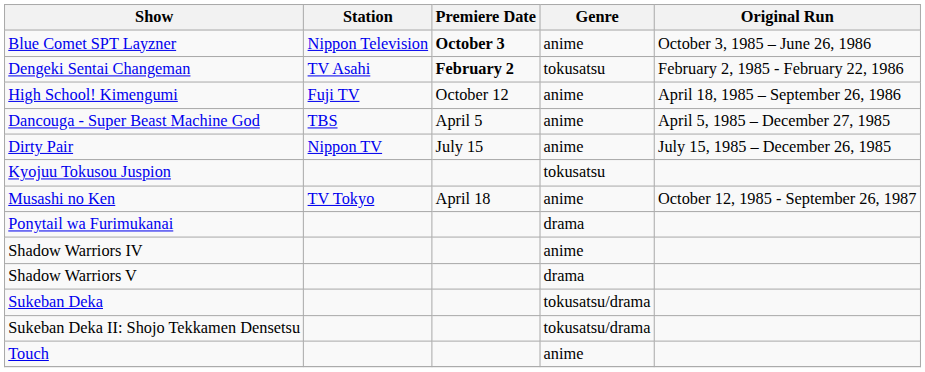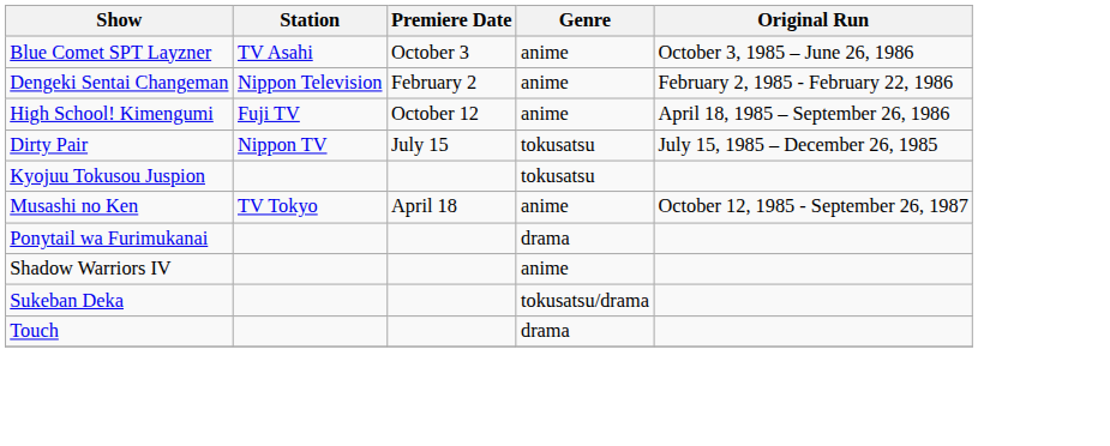 <table class="wikitable sortable">
 <tr>
 <th>Show</th>
 <th>Station</th>
 <th>Premiere Date</th>
 <th>Genre</th>
 <th>Original Run</th>
 </tr>
 <tr>
 <td><a href='#'>Blue Comet SPT Layzner</a></td>
-<td><a href='#'>Nippon Television</a></td>
-<td><strong>October 3</strong></td>
+<td><a href='#'>TV Asahi</a></td>
+<td>October 3</td>
 <td>anime</td>
 <td>October 3, 1985 – June 26, 1986</td>
 </tr>
 <tr>
 <td><a href='#'>Dengeki Sentai Changeman</a></td>
-<td><a href='#'>TV Asahi</a></td>
-<td><strong>February 2</strong></td>
-<td>tokusatsu</td>
+<td><a href='#'>Nippon Television</a></td>
+<td>February 2</td>
+<td>anime</td>
 <td>February 2, 1985 - February 22, 1986</td>
 </tr>
 <tr>
 <td><a href='#'>High School! Kimengumi</a></td>
 <td><a href='#'>Fuji TV</a></td>
 <td>October 12</td>
 <td>anime</td>
 <td>April 18, 1985 – September 26, 1986</td>
 </tr>
 <tr>
-<td><a href='#'>Dancouga - Super Beast Machine God</a></td>
-<td><a href='#'>TBS</a></td>
-<td>April 5</td>
-<td>anime</td>
-<td>April 5, 1985 – December 27, 1985</td>
-</tr>
-<tr>
 <td><a href='#'>Dirty Pair</a></td>
 <td><a href='#'>Nippon TV</a></td>
 <td>July 15</td>
-<td>anime</td>
+<td>tokusatsu</td>
 <td>July 15, 1985 – December 26, 1985</td>
 </tr>
 <tr>
 <td><a href='#'>Kyojuu Tokusou Juspion</a></td>
 <td></td>
 <td></td>
 <td>tokusatsu</td>
 <td></td>
 </tr>
 <tr>
 <td><a href='#'>Musashi no Ken</a></td>
 <td><a href='#'>TV Tokyo</a></td>
 <td>April 18</td>
 <td>anime</td>
 <td>October 12, 1985 - September 26, 1987</td>
 </tr>
 <tr>
 <td><a href='#'>Ponytail wa Furimukanai</a></td>
 <td></td>
 <td></td>
 <td>drama</td>
 <td></td>
 </tr>
 <tr>
 <td>Shadow Warriors IV</td>
 <td></td>
 <td></td>
 <td>anime</td>
 <td></td>
 </tr>
 <tr>
-<td>Shadow Warriors V</td>
-<td></td>
-<td></td>
-<td>drama</td>
-<td></td>
-</tr>
-<tr>
 <td><a href='#'>Sukeban Deka</a></td>
-<td></td>
-<td></td>
-<td>tokusatsu/drama</td>
-<td></td>
-</tr>
-<tr>
-<td>Sukeban Deka II: Shojo Tekkamen Densetsu</td>
 <td></td>
 <td></td>
 <td>tokusatsu/drama</td>
 <td></td>
 </tr>
 <tr>
 <td><a href='#'>Touch</a></td>
 <td></td>
 <td></td>
-<td>anime</td>
+<td>drama</td>
 <td></td>
 </tr>
 <tr>
 </tr>
 </table>
